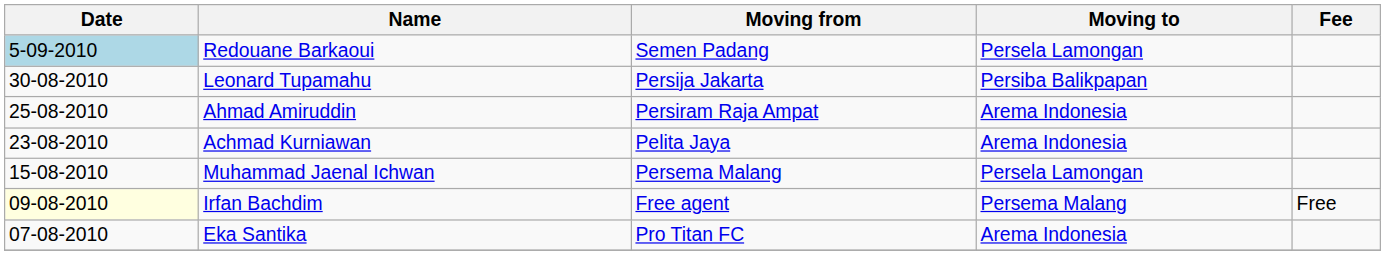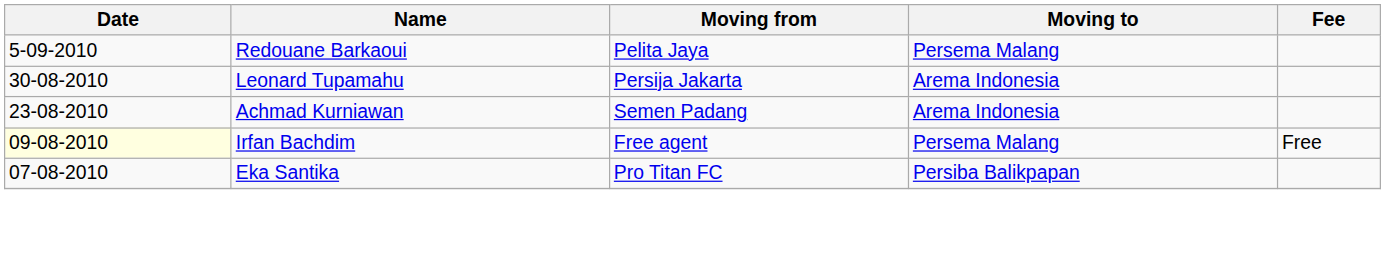 <table class="wikitable sortable" width=90%>
 <tr>
 <th>Date</th>
 <th>Name</th>
 <th>Moving from</th>
 <th>Moving to</th>
 <th>Fee</th>
 </tr>
 <tr>
-<td style="background: lightblue;">5-09-2010</td>
+<td>5-09-2010</td>
 <td> <a href='#'>Redouane Barkaoui</a></td>
-<td> <a href='#'>Semen Padang</a></td>
-<td> <a href='#'>Persela Lamongan</a></td>
+<td> <a href='#'>Pelita Jaya</a></td>
+<td> <a href='#'>Persema Malang</a></td>
 <td></td>
 </tr>
 <tr>
 <td>30-08-2010</td>
 <td> <a href='#'>Leonard Tupamahu</a></td>
 <td> <a href='#'>Persija Jakarta</a></td>
-<td> <a href='#'>Persiba Balikpapan</a></td>
-<td></td>
-</tr>
-<tr>
-<td>25-08-2010</td>
-<td> <a href='#'>Ahmad Amiruddin</a></td>
-<td> <a href='#'>Persiram Raja Ampat</a></td>
 <td> <a href='#'>Arema Indonesia</a></td>
 <td></td>
 </tr>
 <tr>
 <td>23-08-2010</td>
 <td> <a href='#'>Achmad Kurniawan</a></td>
-<td> <a href='#'>Pelita Jaya</a></td>
+<td> <a href='#'>Semen Padang</a></td>
 <td> <a href='#'>Arema Indonesia</a></td>
-<td></td>
-</tr>
-<tr>
-<td>15-08-2010</td>
-<td> <a href='#'>Muhammad Jaenal Ichwan</a></td>
-<td> <a href='#'>Persema Malang</a></td>
-<td> <a href='#'>Persela Lamongan</a></td>
 <td></td>
 </tr>
 <tr>
 <td style="background: lightyellow;">09-08-2010</td>
 <td> <a href='#'>Irfan Bachdim</a></td>
 <td> <a href='#'>Free agent</a></td>
 <td> <a href='#'>Persema Malang</a></td>
 <td>Free</td>
 </tr>
 <tr>
 <td>07-08-2010</td>
 <td> <a href='#'>Eka Santika</a></td>
 <td> <a href='#'>Pro Titan FC</a></td>
-<td> <a href='#'>Arema Indonesia</a></td>
+<td> <a href='#'>Persiba Balikpapan</a></td>
 <td></td>
 </tr>
 <tr>
 </tr>
 </table>
